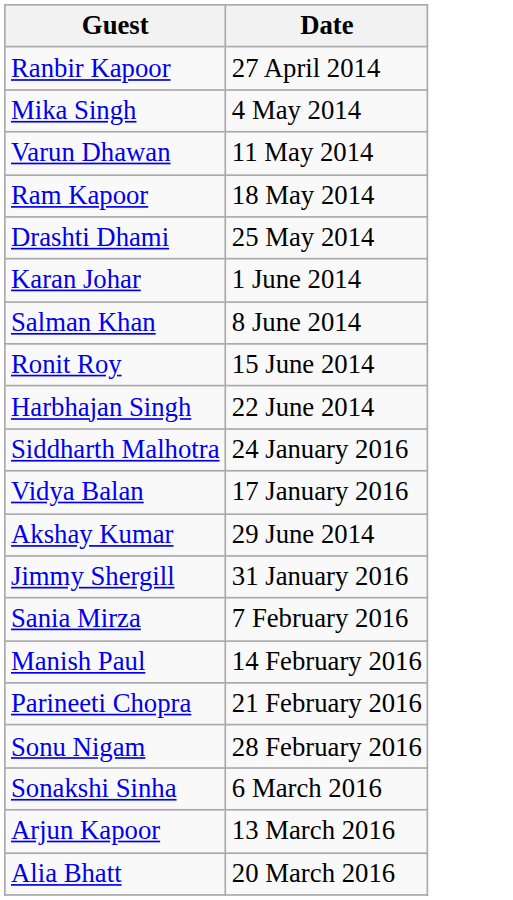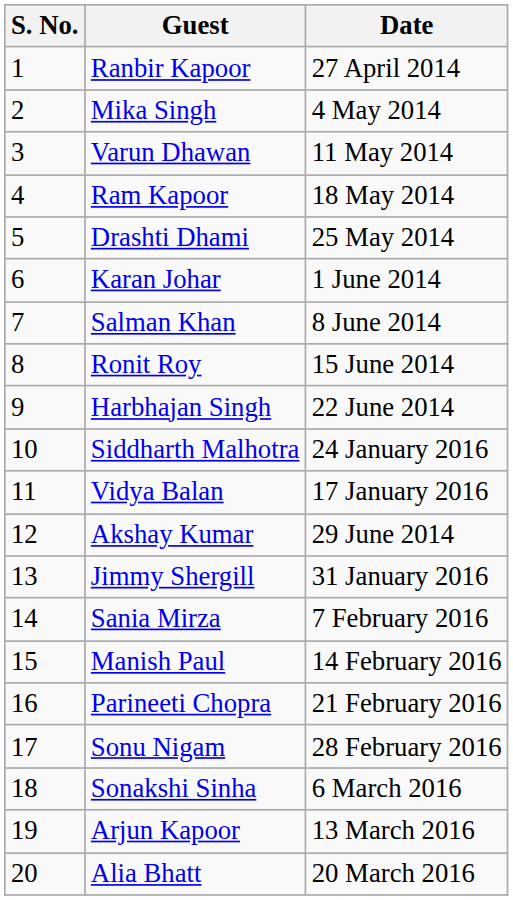 <table class="wikitable">
 <tr>
+<th>S. No.</th>
 <th>Guest</th>
 <th>Date</th>
 </tr>
 <tr>
+<td>1</td>
 <td><a href='#'>Ranbir Kapoor</a></td>
 <td>27 April 2014</td>
 </tr>
 <tr>
+<td>2</td>
 <td><a href='#'>Mika Singh</a></td>
 <td>4 May 2014</td>
 </tr>
 <tr>
+<td>3</td>
 <td><a href='#'>Varun Dhawan</a></td>
 <td>11 May 2014</td>
 </tr>
 <tr>
+<td>4</td>
 <td><a href='#'>Ram Kapoor</a></td>
 <td>18 May 2014</td>
 </tr>
 <tr>
+<td>5</td>
 <td><a href='#'>Drashti Dhami</a></td>
 <td>25 May 2014</td>
 </tr>
 <tr>
+<td>6</td>
 <td><a href='#'>Karan Johar</a></td>
 <td>1 June 2014</td>
 </tr>
 <tr>
+<td>7</td>
 <td><a href='#'>Salman Khan</a></td>
 <td>8 June 2014</td>
 </tr>
 <tr>
+<td>8</td>
 <td><a href='#'>Ronit Roy</a></td>
 <td>15 June 2014</td>
 </tr>
 <tr>
+<td>9</td>
 <td><a href='#'>Harbhajan Singh</a></td>
 <td>22 June 2014</td>
 </tr>
 <tr>
+<td>10</td>
 <td><a href='#'>Siddharth Malhotra</a></td>
 <td>24 January 2016</td>
 </tr>
 <tr>
+<td>11</td>
 <td><a href='#'>Vidya Balan</a></td>
 <td>17 January 2016</td>
 </tr>
 <tr>
+<td>12</td>
 <td><a href='#'>Akshay Kumar</a></td>
 <td>29 June 2014</td>
 </tr>
 <tr>
+<td>13</td>
 <td><a href='#'>Jimmy Shergill</a></td>
 <td>31 January 2016</td>
 </tr>
 <tr>
+<td>14</td>
 <td><a href='#'>Sania Mirza</a></td>
 <td>7 February 2016</td>
 </tr>
 <tr>
+<td>15</td>
 <td><a href='#'>Manish Paul</a></td>
 <td>14 February 2016</td>
 </tr>
 <tr>
+<td>16</td>
 <td><a href='#'>Parineeti Chopra</a></td>
 <td>21 February 2016</td>
 </tr>
 <tr>
+<td>17</td>
 <td><a href='#'>Sonu Nigam</a></td>
 <td>28 February 2016</td>
 </tr>
 <tr>
+<td>18</td>
 <td><a href='#'>Sonakshi Sinha</a></td>
 <td>6 March 2016</td>
 </tr>
 <tr>
+<td>19</td>
 <td><a href='#'>Arjun Kapoor</a></td>
 <td>13 March 2016</td>
 </tr>
 <tr>
+<td>20</td>
 <td><a href='#'>Alia Bhatt</a></td>
 <td>20 March 2016</td>
 </tr>
 </table>
